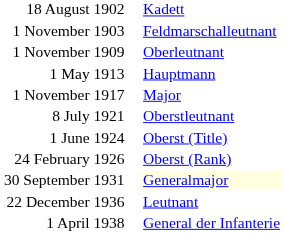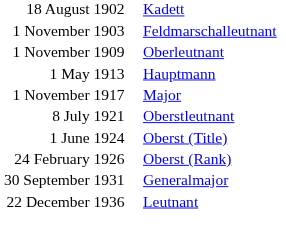 <table>
 <tr>
 <td style="text-align:right; padding-right:1em;">18 August 1902</td>
 <td><a href='#'>Kadett</a></td>
 </tr>
 <tr>
 <td style="text-align:right; padding-right:1em;">1 November 1903</td>
 <td><a href='#'>Feldmarschalleutnant</a></td>
 </tr>
 <tr>
 <td style="text-align:right; padding-right:1em;">1 November 1909</td>
 <td><a href='#'>Oberleutnant</a></td>
 </tr>
 <tr>
 <td style="text-align:right; padding-right:1em;">1 May 1913</td>
 <td><a href='#'>Hauptmann</a></td>
 </tr>
 <tr>
 <td style="text-align:right; padding-right:1em;">1 November 1917</td>
 <td><a href='#'>Major</a></td>
 </tr>
 <tr>
 <td style="text-align:right; padding-right:1em;">8 July 1921</td>
 <td><a href='#'>Oberstleutnant</a></td>
 </tr>
 <tr>
 <td style="text-align:right; padding-right:1em;">1 June 1924</td>
 <td><a href='#'>Oberst (Title)</a></td>
 </tr>
 <tr>
 <td style="text-align:right; padding-right:1em;">24 February 1926</td>
 <td><a href='#'>Oberst (Rank)</a></td>
 </tr>
 <tr>
 <td style="text-align:right; padding-right:1em;">30 September 1931</td>
-<td style="background: lightyellow;"><a href='#'>Generalmajor</a></td>
+<td><a href='#'>Generalmajor</a></td>
 </tr>
 <tr>
 <td style="text-align:right; padding-right:1em;">22 December 1936</td>
 <td><a href='#'>Leutnant</a></td>
 </tr>
-<tr>
-<td style="text-align:right; padding-right:1em;">1 April 1938</td>
-<td><a href='#'>General der Infanterie</a></td>
-</tr>
 </table>
